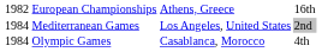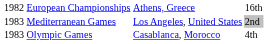 <table>
 <tr>
 <td>1982</td>
 <td><a href='#'>European Championships</a></td>
 <td><a href='#'>Athens, Greece</a></td>
 <td>16th</td>
 <td></td>
 </tr>
 <tr>
-<td>1984</td>
+<td>1983</td>
 <td><a href='#'>Mediterranean Games</a></td>
 <td><a href='#'>Los Angeles</a>, <a href='#'>United States</a></td>
 <td bgcolor="silver">2nd</td>
 <td></td>
 </tr>
 <tr>
-<td>1984</td>
+<td>1983</td>
 <td><a href='#'>Olympic Games</a></td>
 <td><a href='#'>Casablanca</a>, <a href='#'>Morocco</a></td>
 <td>4th</td>
 <td></td>
 </tr>
 </table>
